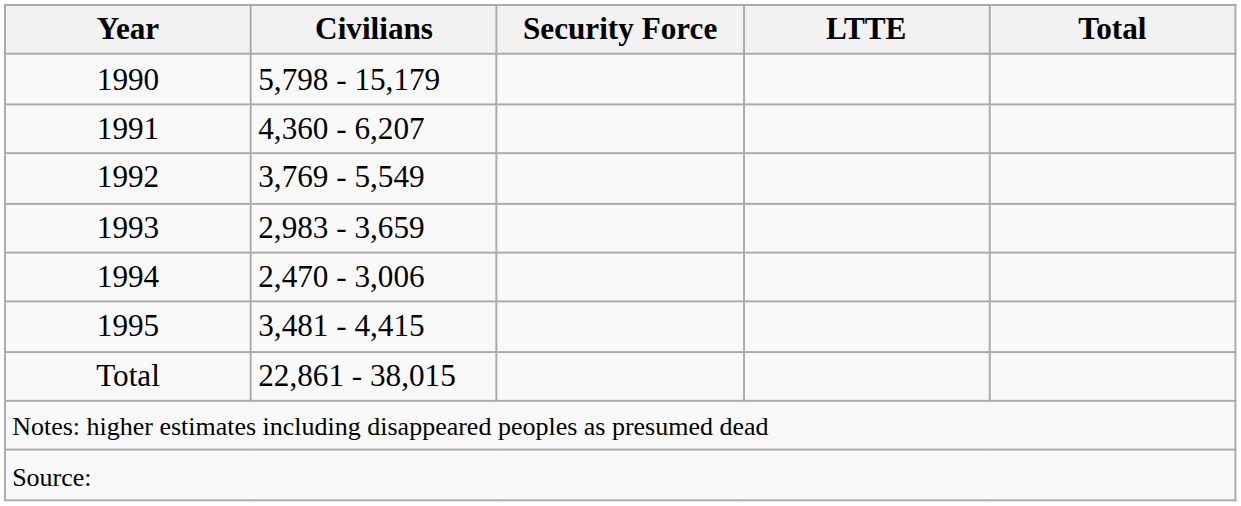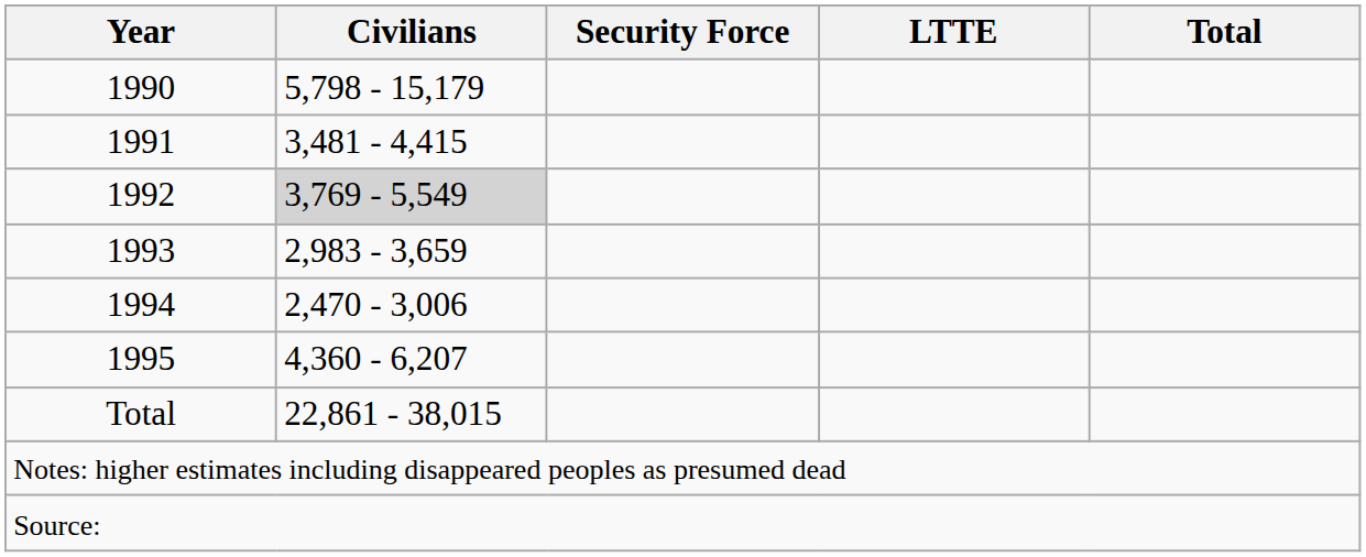 <table style="width:50%;" class="wikitable" border="1">
 <tr>
 <th width=18%>Year</th>
 <th width=18%>Civilians</th>
 <th width=18%>Security Force</th>
 <th width=18%>LTTE</th>
 <th width=18%>Total</th>
 </tr>
 <tr>
 <td align="center">1990</td>
 <td>5,798 - 15,179</td>
 <td></td>
 <td></td>
 <td></td>
 </tr>
 <tr>
 <td align="center">1991</td>
-<td>4,360 - 6,207</td>
+<td>3,481 - 4,415</td>
 <td></td>
 <td></td>
 <td></td>
 </tr>
 <tr>
 <td align="center">1992</td>
-<td>3,769 - 5,549</td>
+<td style="background: lightgrey;">3,769 - 5,549</td>
 <td></td>
 <td></td>
 <td></td>
 </tr>
 <tr>
 <td align="center">1993</td>
 <td>2,983 - 3,659</td>
 <td></td>
 <td></td>
 <td></td>
 </tr>
 <tr>
 <td align="center">1994</td>
 <td>2,470 - 3,006</td>
 <td></td>
 <td></td>
 <td></td>
 </tr>
 <tr>
 <td align="center">1995</td>
-<td>3,481 - 4,415</td>
+<td>4,360 - 6,207</td>
 <td></td>
 <td></td>
 <td></td>
 </tr>
 <tr>
 <td align="center">Total</td>
 <td>22,861 - 38,015</td>
 <td></td>
 <td></td>
 <td></td>
 </tr>
 <tr>
 <td align=left colspan=5><small>Notes: higher estimates including disappeared peoples as presumed dead</small></td>
 </tr>
 <tr>
 <td align=left colspan=5><small>Source:</small></td>
 </tr>
 </table>
